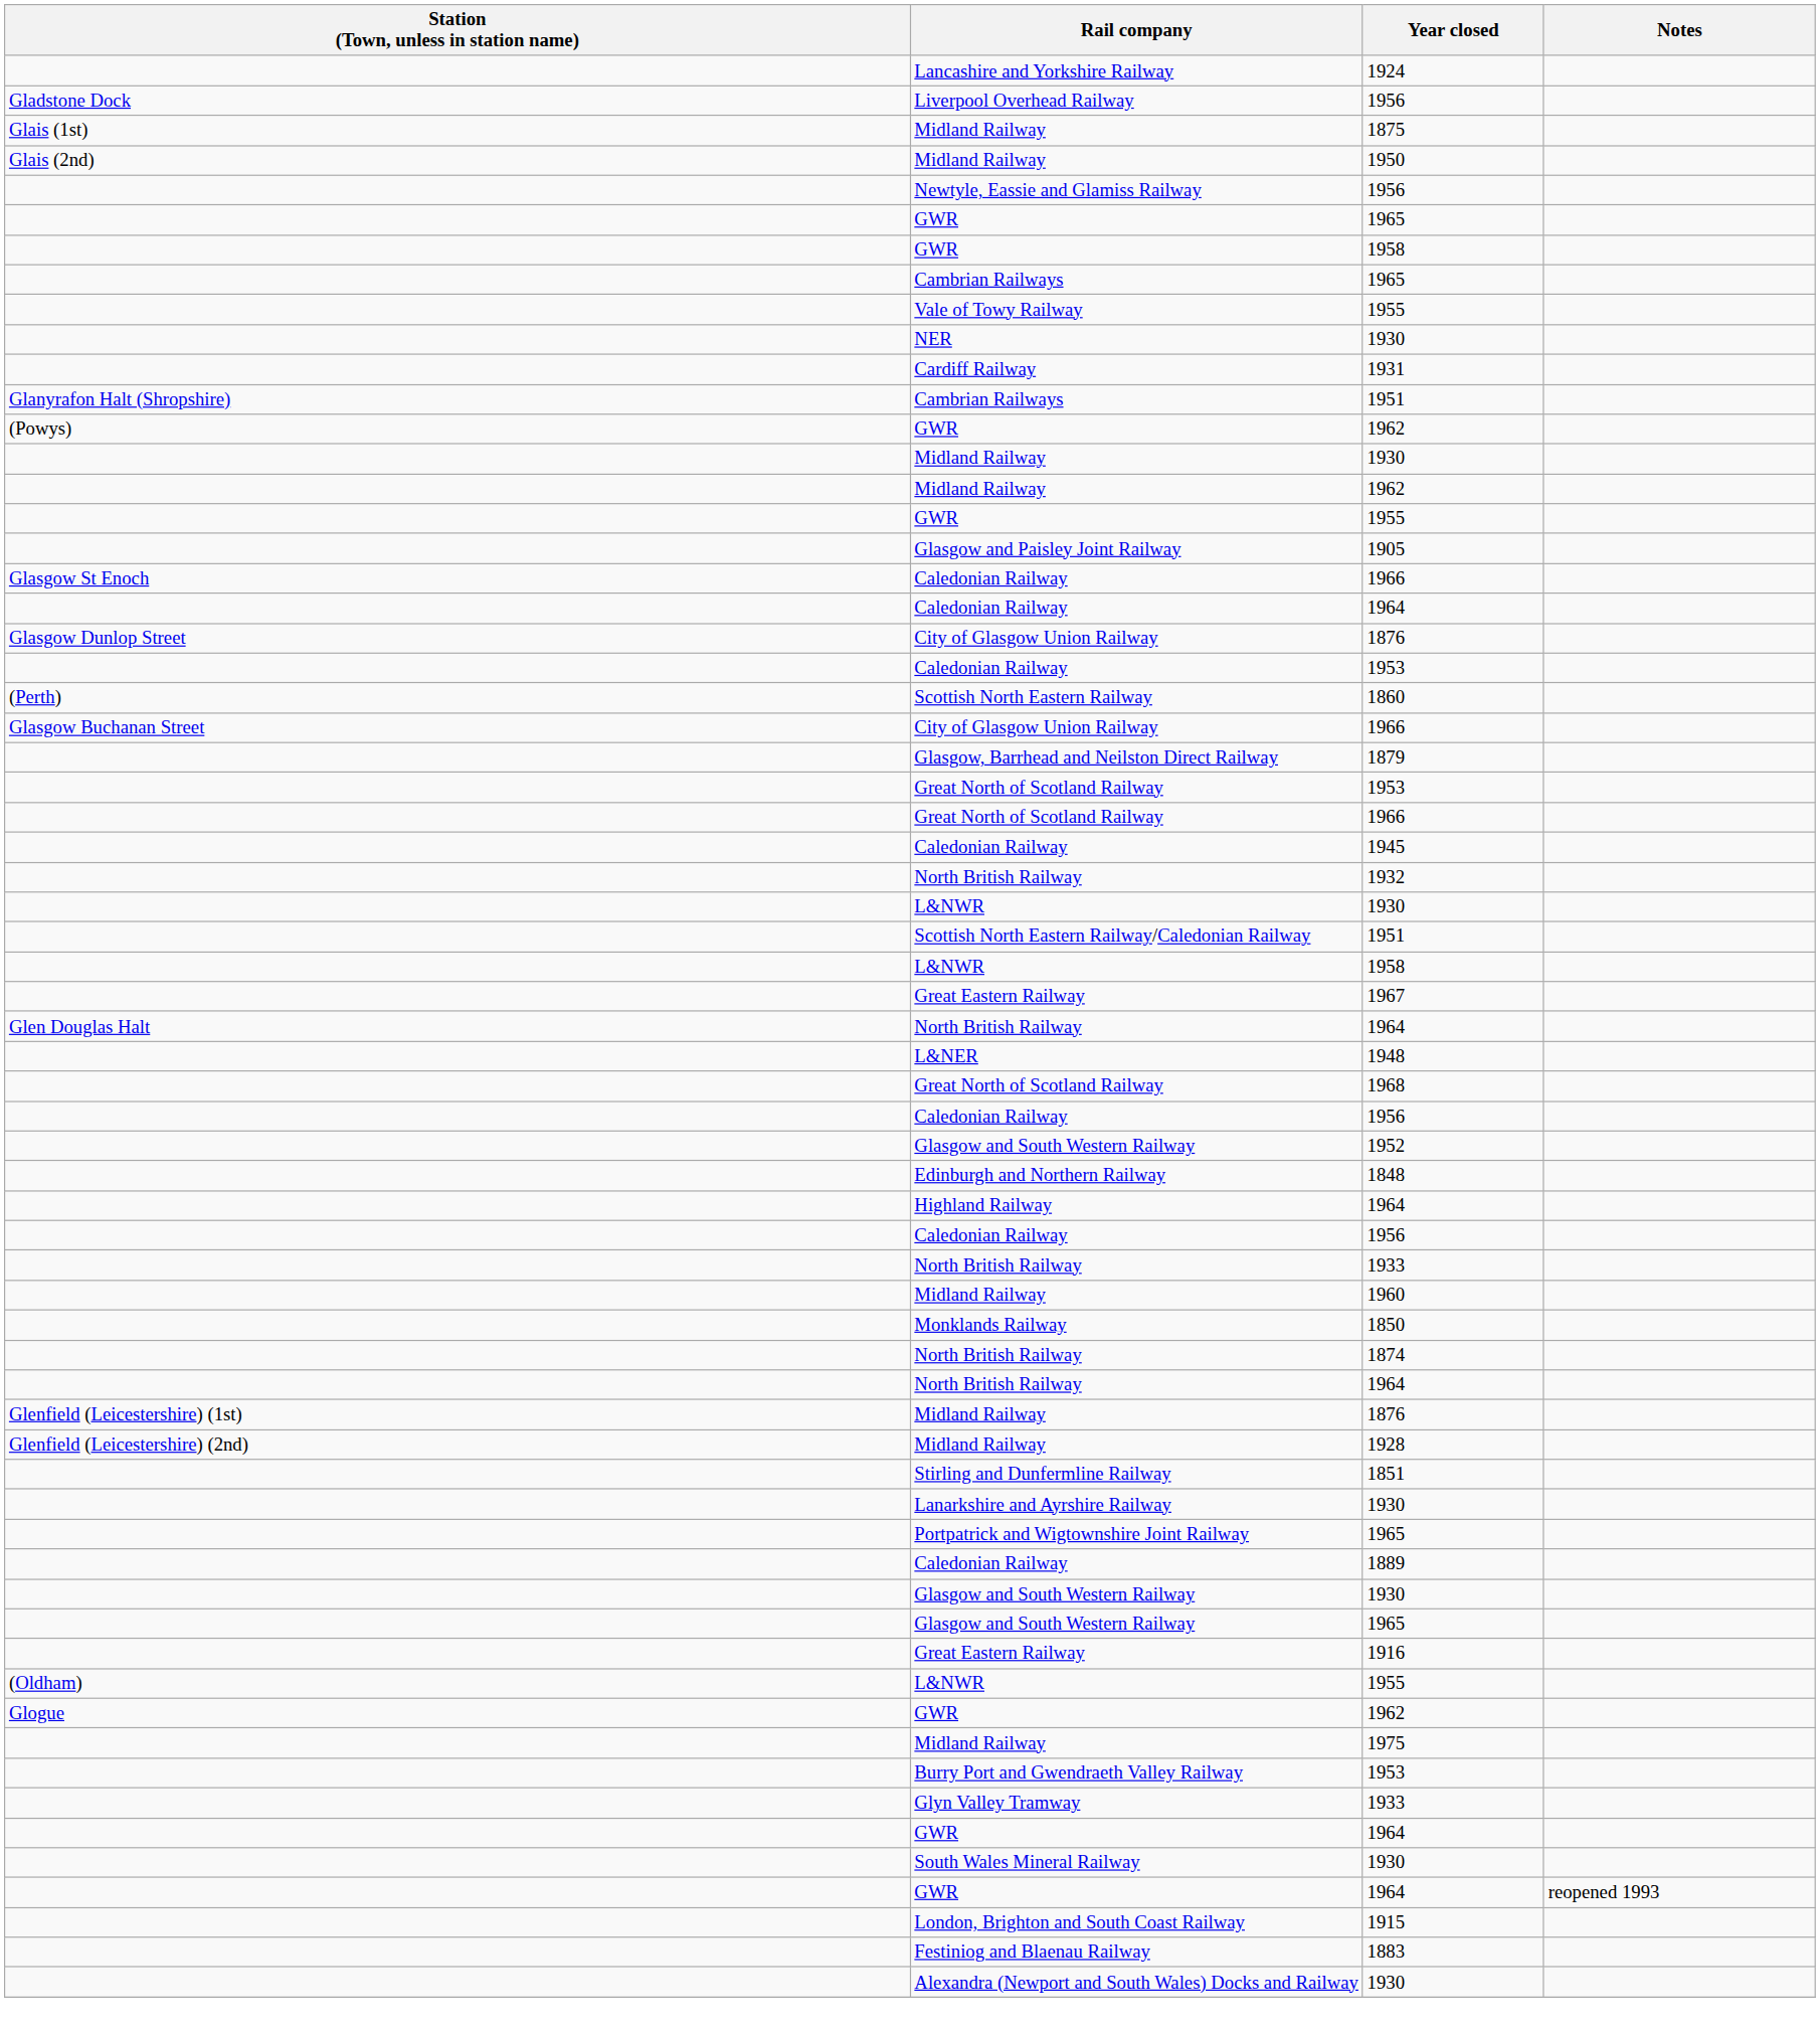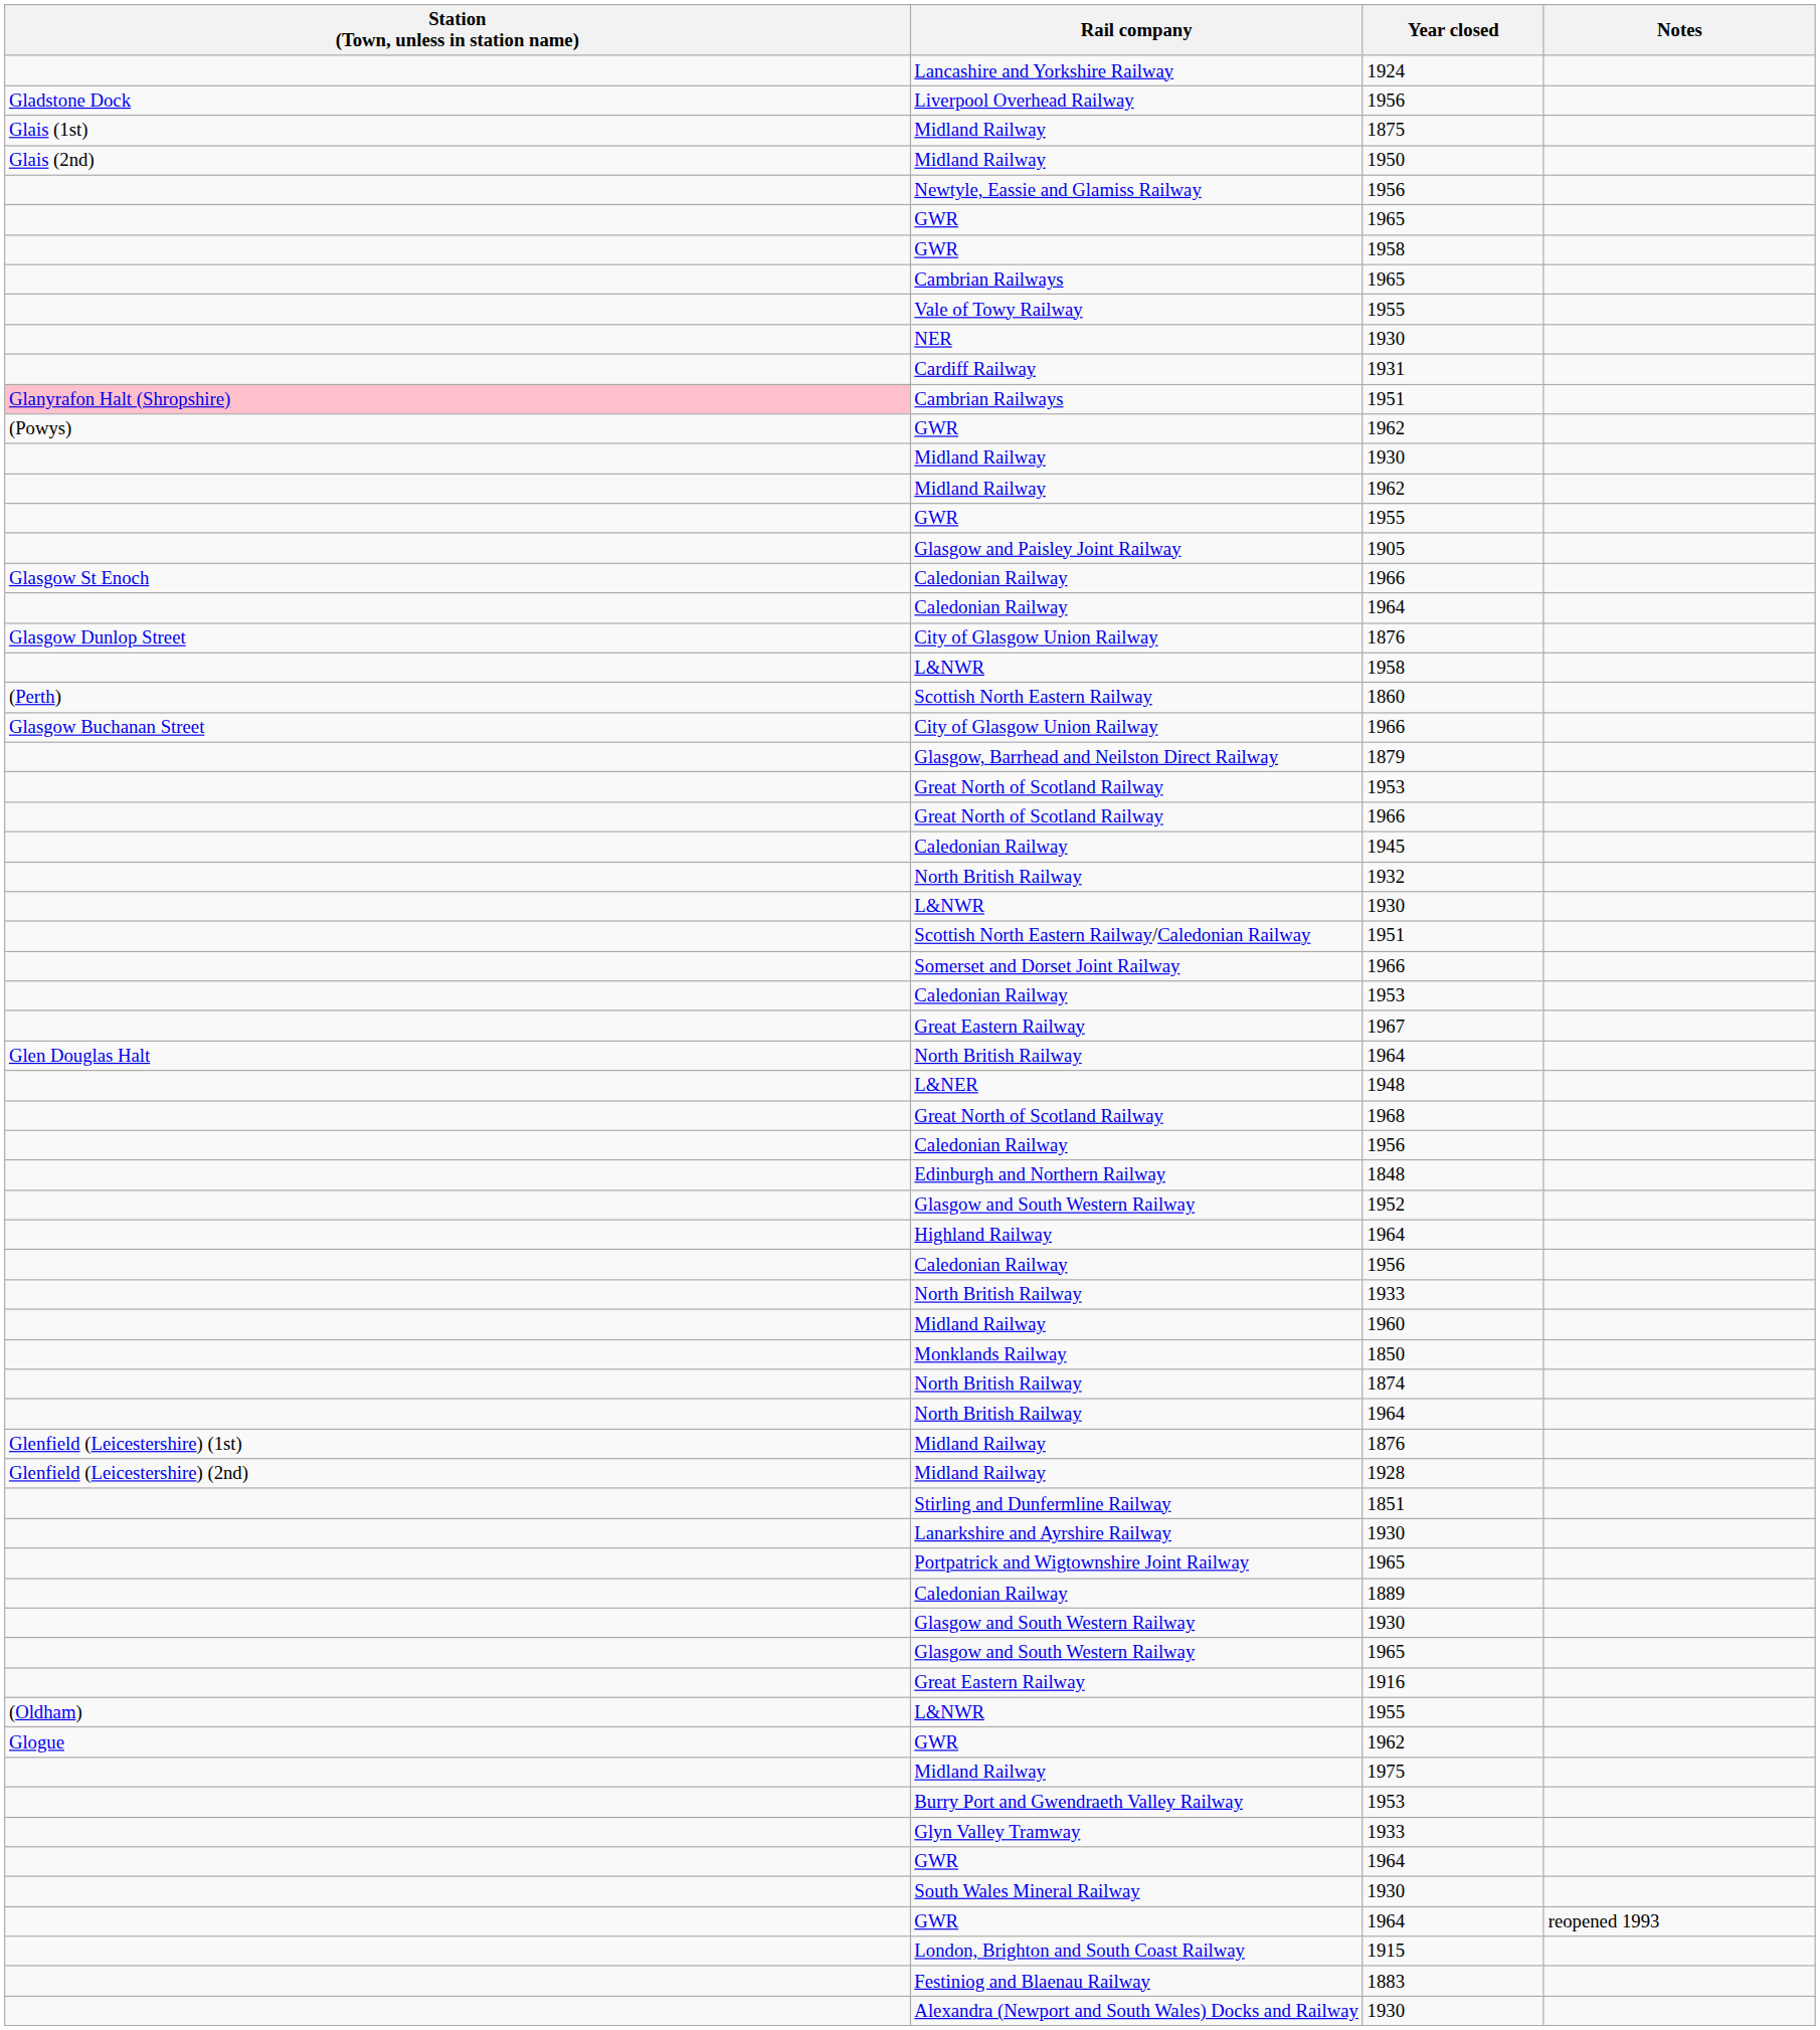 <table class="wikitable sortable">
 <tr>
 <th style="width:50%">Station<br>(Town, unless in station name)</th>
 <th style="width:25%">Rail company</th>
 <th style="width:10%">Year closed</th>
 <th style="width:20%">Notes</th>
 </tr>
 <tr>
 <td></td>
 <td><a href='#'>Lancashire and Yorkshire Railway</a></td>
 <td>1924</td>
 <td></td>
 </tr>
 <tr>
 <td><a href='#'>Gladstone Dock</a></td>
 <td><a href='#'>Liverpool Overhead Railway</a></td>
 <td>1956</td>
 <td></td>
 </tr>
 <tr>
 <td><a href='#'>Glais</a> (1st)</td>
 <td><a href='#'>Midland Railway</a></td>
 <td>1875</td>
 <td></td>
 </tr>
 <tr>
 <td><a href='#'>Glais</a> (2nd)</td>
 <td><a href='#'>Midland Railway</a></td>
 <td>1950</td>
 <td></td>
 </tr>
 <tr>
 <td></td>
 <td><a href='#'>Newtyle, Eassie and Glamiss Railway</a></td>
 <td>1956</td>
 <td></td>
 </tr>
 <tr>
 <td></td>
 <td><a href='#'>GWR</a></td>
 <td>1965</td>
 <td></td>
 </tr>
 <tr>
 <td></td>
 <td><a href='#'>GWR</a></td>
 <td>1958</td>
 <td></td>
 </tr>
 <tr>
 <td></td>
 <td><a href='#'>Cambrian Railways</a></td>
 <td>1965</td>
 <td></td>
 </tr>
 <tr>
 <td></td>
 <td><a href='#'>Vale of Towy Railway</a></td>
 <td>1955</td>
 <td></td>
 </tr>
 <tr>
 <td></td>
 <td><a href='#'>NER</a></td>
 <td>1930</td>
 <td></td>
 </tr>
 <tr>
 <td></td>
 <td><a href='#'>Cardiff Railway</a></td>
 <td>1931</td>
 <td></td>
 </tr>
 <tr>
-<td><a href='#'>Glanyrafon Halt (Shropshire)</a></td>
+<td style="background: pink;"><a href='#'>Glanyrafon Halt (Shropshire)</a></td>
 <td><a href='#'>Cambrian Railways</a></td>
 <td>1951</td>
 <td></td>
 </tr>
 <tr>
 <td> (Powys)</td>
 <td><a href='#'>GWR</a></td>
 <td>1962</td>
 <td></td>
 </tr>
 <tr>
 <td></td>
 <td><a href='#'>Midland Railway</a></td>
 <td>1930</td>
 <td></td>
 </tr>
 <tr>
 <td></td>
 <td><a href='#'>Midland Railway</a></td>
 <td>1962</td>
 <td></td>
 </tr>
 <tr>
 <td></td>
 <td><a href='#'>GWR</a></td>
 <td>1955</td>
 <td></td>
 </tr>
 <tr>
 <td></td>
 <td><a href='#'>Glasgow and Paisley Joint Railway</a></td>
 <td>1905</td>
 <td></td>
 </tr>
 <tr>
 <td><a href='#'>Glasgow St Enoch</a></td>
 <td><a href='#'>Caledonian Railway</a></td>
 <td>1966</td>
 <td></td>
 </tr>
 <tr>
 <td></td>
 <td><a href='#'>Caledonian Railway</a></td>
 <td>1964</td>
 <td></td>
 </tr>
 <tr>
 <td><a href='#'>Glasgow Dunlop Street</a></td>
 <td><a href='#'>City of Glasgow Union Railway</a></td>
 <td>1876</td>
 <td></td>
 </tr>
 <tr>
 <td></td>
-<td><a href='#'>Caledonian Railway</a></td>
-<td>1953</td>
+<td><a href='#'>L&NWR</a></td>
+<td>1958</td>
 <td></td>
 </tr>
 <tr>
 <td> (<a href='#'>Perth</a>)</td>
 <td><a href='#'>Scottish North Eastern Railway</a></td>
 <td>1860</td>
 <td></td>
 </tr>
 <tr>
 <td><a href='#'>Glasgow Buchanan Street</a></td>
 <td><a href='#'>City of Glasgow Union Railway</a></td>
 <td>1966</td>
 <td></td>
 </tr>
 <tr>
 <td></td>
 <td><a href='#'>Glasgow, Barrhead and Neilston Direct Railway</a></td>
 <td>1879</td>
 <td></td>
 </tr>
 <tr>
 <td></td>
 <td><a href='#'>Great North of Scotland Railway</a></td>
 <td>1953</td>
 <td></td>
 </tr>
 <tr>
 <td></td>
 <td><a href='#'>Great North of Scotland Railway</a></td>
 <td>1966</td>
 <td></td>
 </tr>
 <tr>
 <td></td>
 <td><a href='#'>Caledonian Railway</a></td>
 <td>1945</td>
 <td></td>
 </tr>
 <tr>
 <td></td>
 <td><a href='#'>North British Railway</a></td>
 <td>1932</td>
 <td></td>
 </tr>
 <tr>
 <td></td>
 <td><a href='#'>L&NWR</a></td>
 <td>1930</td>
 <td></td>
 </tr>
 <tr>
 <td></td>
 <td><a href='#'>Scottish North Eastern Railway</a>/<a href='#'>Caledonian Railway</a></td>
 <td>1951</td>
 <td></td>
 </tr>
 <tr>
 <td></td>
-<td><a href='#'>L&NWR</a></td>
-<td>1958</td>
+<td><a href='#'>Somerset and Dorset Joint Railway</a></td>
+<td>1966</td>
+<td></td>
+</tr>
+<tr>
+<td></td>
+<td><a href='#'>Caledonian Railway</a></td>
+<td>1953</td>
 <td></td>
 </tr>
 <tr>
 <td></td>
 <td><a href='#'>Great Eastern Railway</a></td>
 <td>1967</td>
 <td></td>
 </tr>
 <tr>
 <td><a href='#'>Glen Douglas Halt</a></td>
 <td><a href='#'>North British Railway</a></td>
 <td>1964</td>
 <td></td>
 </tr>
 <tr>
 <td></td>
 <td><a href='#'>L&NER</a></td>
 <td>1948</td>
 <td></td>
 </tr>
 <tr>
 <td></td>
 <td><a href='#'>Great North of Scotland Railway</a></td>
 <td>1968</td>
 <td></td>
 </tr>
 <tr>
 <td></td>
 <td><a href='#'>Caledonian Railway</a></td>
 <td>1956</td>
 <td></td>
 </tr>
 <tr>
 <td></td>
-<td><a href='#'>Glasgow and South Western Railway</a></td>
-<td>1952</td>
+<td><a href='#'>Edinburgh and Northern Railway</a></td>
+<td>1848</td>
 <td></td>
 </tr>
 <tr>
 <td></td>
-<td><a href='#'>Edinburgh and Northern Railway</a></td>
-<td>1848</td>
+<td><a href='#'>Glasgow and South Western Railway</a></td>
+<td>1952</td>
 <td></td>
 </tr>
 <tr>
 <td></td>
 <td><a href='#'>Highland Railway</a></td>
 <td>1964</td>
 <td></td>
 </tr>
 <tr>
 <td></td>
 <td><a href='#'>Caledonian Railway</a></td>
 <td>1956</td>
 <td></td>
 </tr>
 <tr>
 <td></td>
 <td><a href='#'>North British Railway</a></td>
 <td>1933</td>
 <td></td>
 </tr>
 <tr>
 <td></td>
 <td><a href='#'>Midland Railway</a></td>
 <td>1960</td>
 <td></td>
 </tr>
 <tr>
 <td></td>
 <td><a href='#'>Monklands Railway</a></td>
 <td>1850</td>
 <td></td>
 </tr>
 <tr>
 <td></td>
 <td><a href='#'>North British Railway</a></td>
 <td>1874</td>
 <td></td>
 </tr>
 <tr>
 <td></td>
 <td><a href='#'>North British Railway</a></td>
 <td>1964</td>
 <td></td>
 </tr>
 <tr>
 <td><a href='#'>Glenfield</a> (<a href='#'>Leicestershire</a>) (1st)</td>
 <td><a href='#'>Midland Railway</a></td>
 <td>1876</td>
 <td></td>
 </tr>
 <tr>
 <td><a href='#'>Glenfield</a> (<a href='#'>Leicestershire</a>) (2nd)</td>
 <td><a href='#'>Midland Railway</a></td>
 <td>1928</td>
 <td></td>
 </tr>
 <tr>
 <td></td>
 <td><a href='#'>Stirling and Dunfermline Railway</a></td>
 <td>1851</td>
 <td></td>
 </tr>
 <tr>
 <td></td>
 <td><a href='#'>Lanarkshire and Ayrshire Railway</a></td>
 <td>1930</td>
 <td></td>
 </tr>
 <tr>
 <td></td>
 <td><a href='#'>Portpatrick and Wigtownshire Joint Railway</a></td>
 <td>1965</td>
 <td></td>
 </tr>
 <tr>
 <td></td>
 <td><a href='#'>Caledonian Railway</a></td>
 <td>1889</td>
 <td></td>
 </tr>
 <tr>
 <td></td>
 <td><a href='#'>Glasgow and South Western Railway</a></td>
 <td>1930</td>
 <td></td>
 </tr>
 <tr>
 <td></td>
 <td><a href='#'>Glasgow and South Western Railway</a></td>
 <td>1965</td>
 <td></td>
 </tr>
 <tr>
 <td></td>
 <td><a href='#'>Great Eastern Railway</a></td>
 <td>1916</td>
 <td></td>
 </tr>
 <tr>
 <td> (<a href='#'>Oldham</a>)</td>
 <td><a href='#'>L&NWR</a></td>
 <td>1955</td>
 <td></td>
 </tr>
 <tr>
 <td><a href='#'>Glogue</a></td>
 <td><a href='#'>GWR</a></td>
 <td>1962</td>
 <td></td>
 </tr>
 <tr>
 <td></td>
 <td><a href='#'>Midland Railway</a></td>
 <td>1975</td>
 <td></td>
 </tr>
 <tr>
 <td></td>
 <td><a href='#'>Burry Port and Gwendraeth Valley Railway</a></td>
 <td>1953</td>
 <td></td>
 </tr>
 <tr>
 <td></td>
 <td><a href='#'>Glyn Valley Tramway</a></td>
 <td>1933</td>
 <td></td>
 </tr>
 <tr>
 <td></td>
 <td><a href='#'>GWR</a></td>
 <td>1964</td>
 <td></td>
 </tr>
 <tr>
 <td></td>
 <td><a href='#'>South Wales Mineral Railway</a></td>
 <td>1930</td>
 <td></td>
 </tr>
 <tr>
 <td></td>
 <td><a href='#'>GWR</a></td>
 <td>1964</td>
 <td>reopened 1993</td>
 </tr>
 <tr>
 <td></td>
 <td><a href='#'>London, Brighton and South Coast Railway</a></td>
 <td>1915</td>
 <td></td>
 </tr>
 <tr>
 <td></td>
 <td><a href='#'>Festiniog and Blaenau Railway</a></td>
 <td>1883</td>
 <td></td>
 </tr>
 <tr>
 <td></td>
 <td><a href='#'>Alexandra (Newport and South Wales) Docks and Railway</a></td>
 <td>1930</td>
 <td></td>
 </tr>
 <tr>
 </tr>
 </table>
